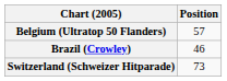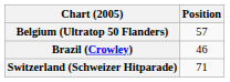 <table class="wikitable plainrowheaders">
 <tr>
 <th>Chart (2005)</th>
 <th>Position</th>
 </tr>
 <tr>
 <th scope="row">Belgium (Ultratop 50 Flanders)</th>
 <td style="text-align:center;">57</td>
 </tr>
 <tr>
 <th scope="row">Brazil (<a href='#'>Crowley</a>)</th>
 <td style="text-align:center;">46</td>
 </tr>
 <tr>
 <th scope="row">Switzerland (Schweizer Hitparade)</th>
-<td style="text-align:center;">73</td>
+<td style="text-align:center;">71</td>
 </tr>
 </table>
